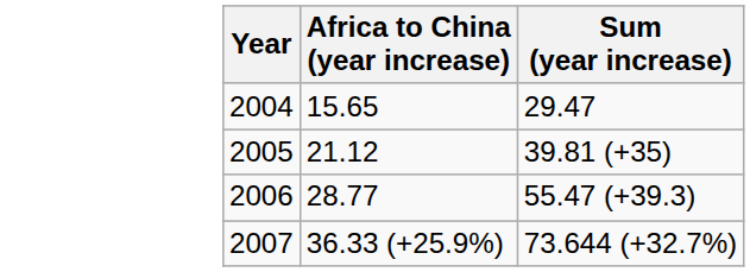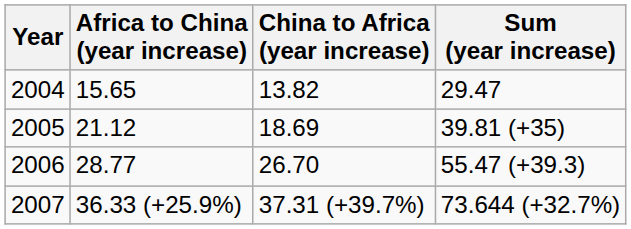 <table class="wikitable" align="right">
 <tr>
 <th>Year</th>
 <th>Africa to China<br>(year increase)</th>
+<th>China to Africa<br>(year increase)</th>
 <th>Sum<br>(year increase)</th>
 </tr>
 <tr>
 <td>2004</td>
 <td>15.65</td>
+<td>13.82</td>
 <td>29.47</td>
 </tr>
 <tr>
 <td>2005</td>
 <td>21.12</td>
+<td>18.69</td>
 <td>39.81 (+35)</td>
 </tr>
 <tr>
 <td>2006</td>
 <td>28.77</td>
+<td>26.70</td>
 <td>55.47 (+39.3)</td>
 </tr>
 <tr>
 <td>2007</td>
 <td>36.33 (+25.9%)</td>
+<td>37.31 (+39.7%)</td>
 <td>73.644 (+32.7%)</td>
 </tr>
 </table>
